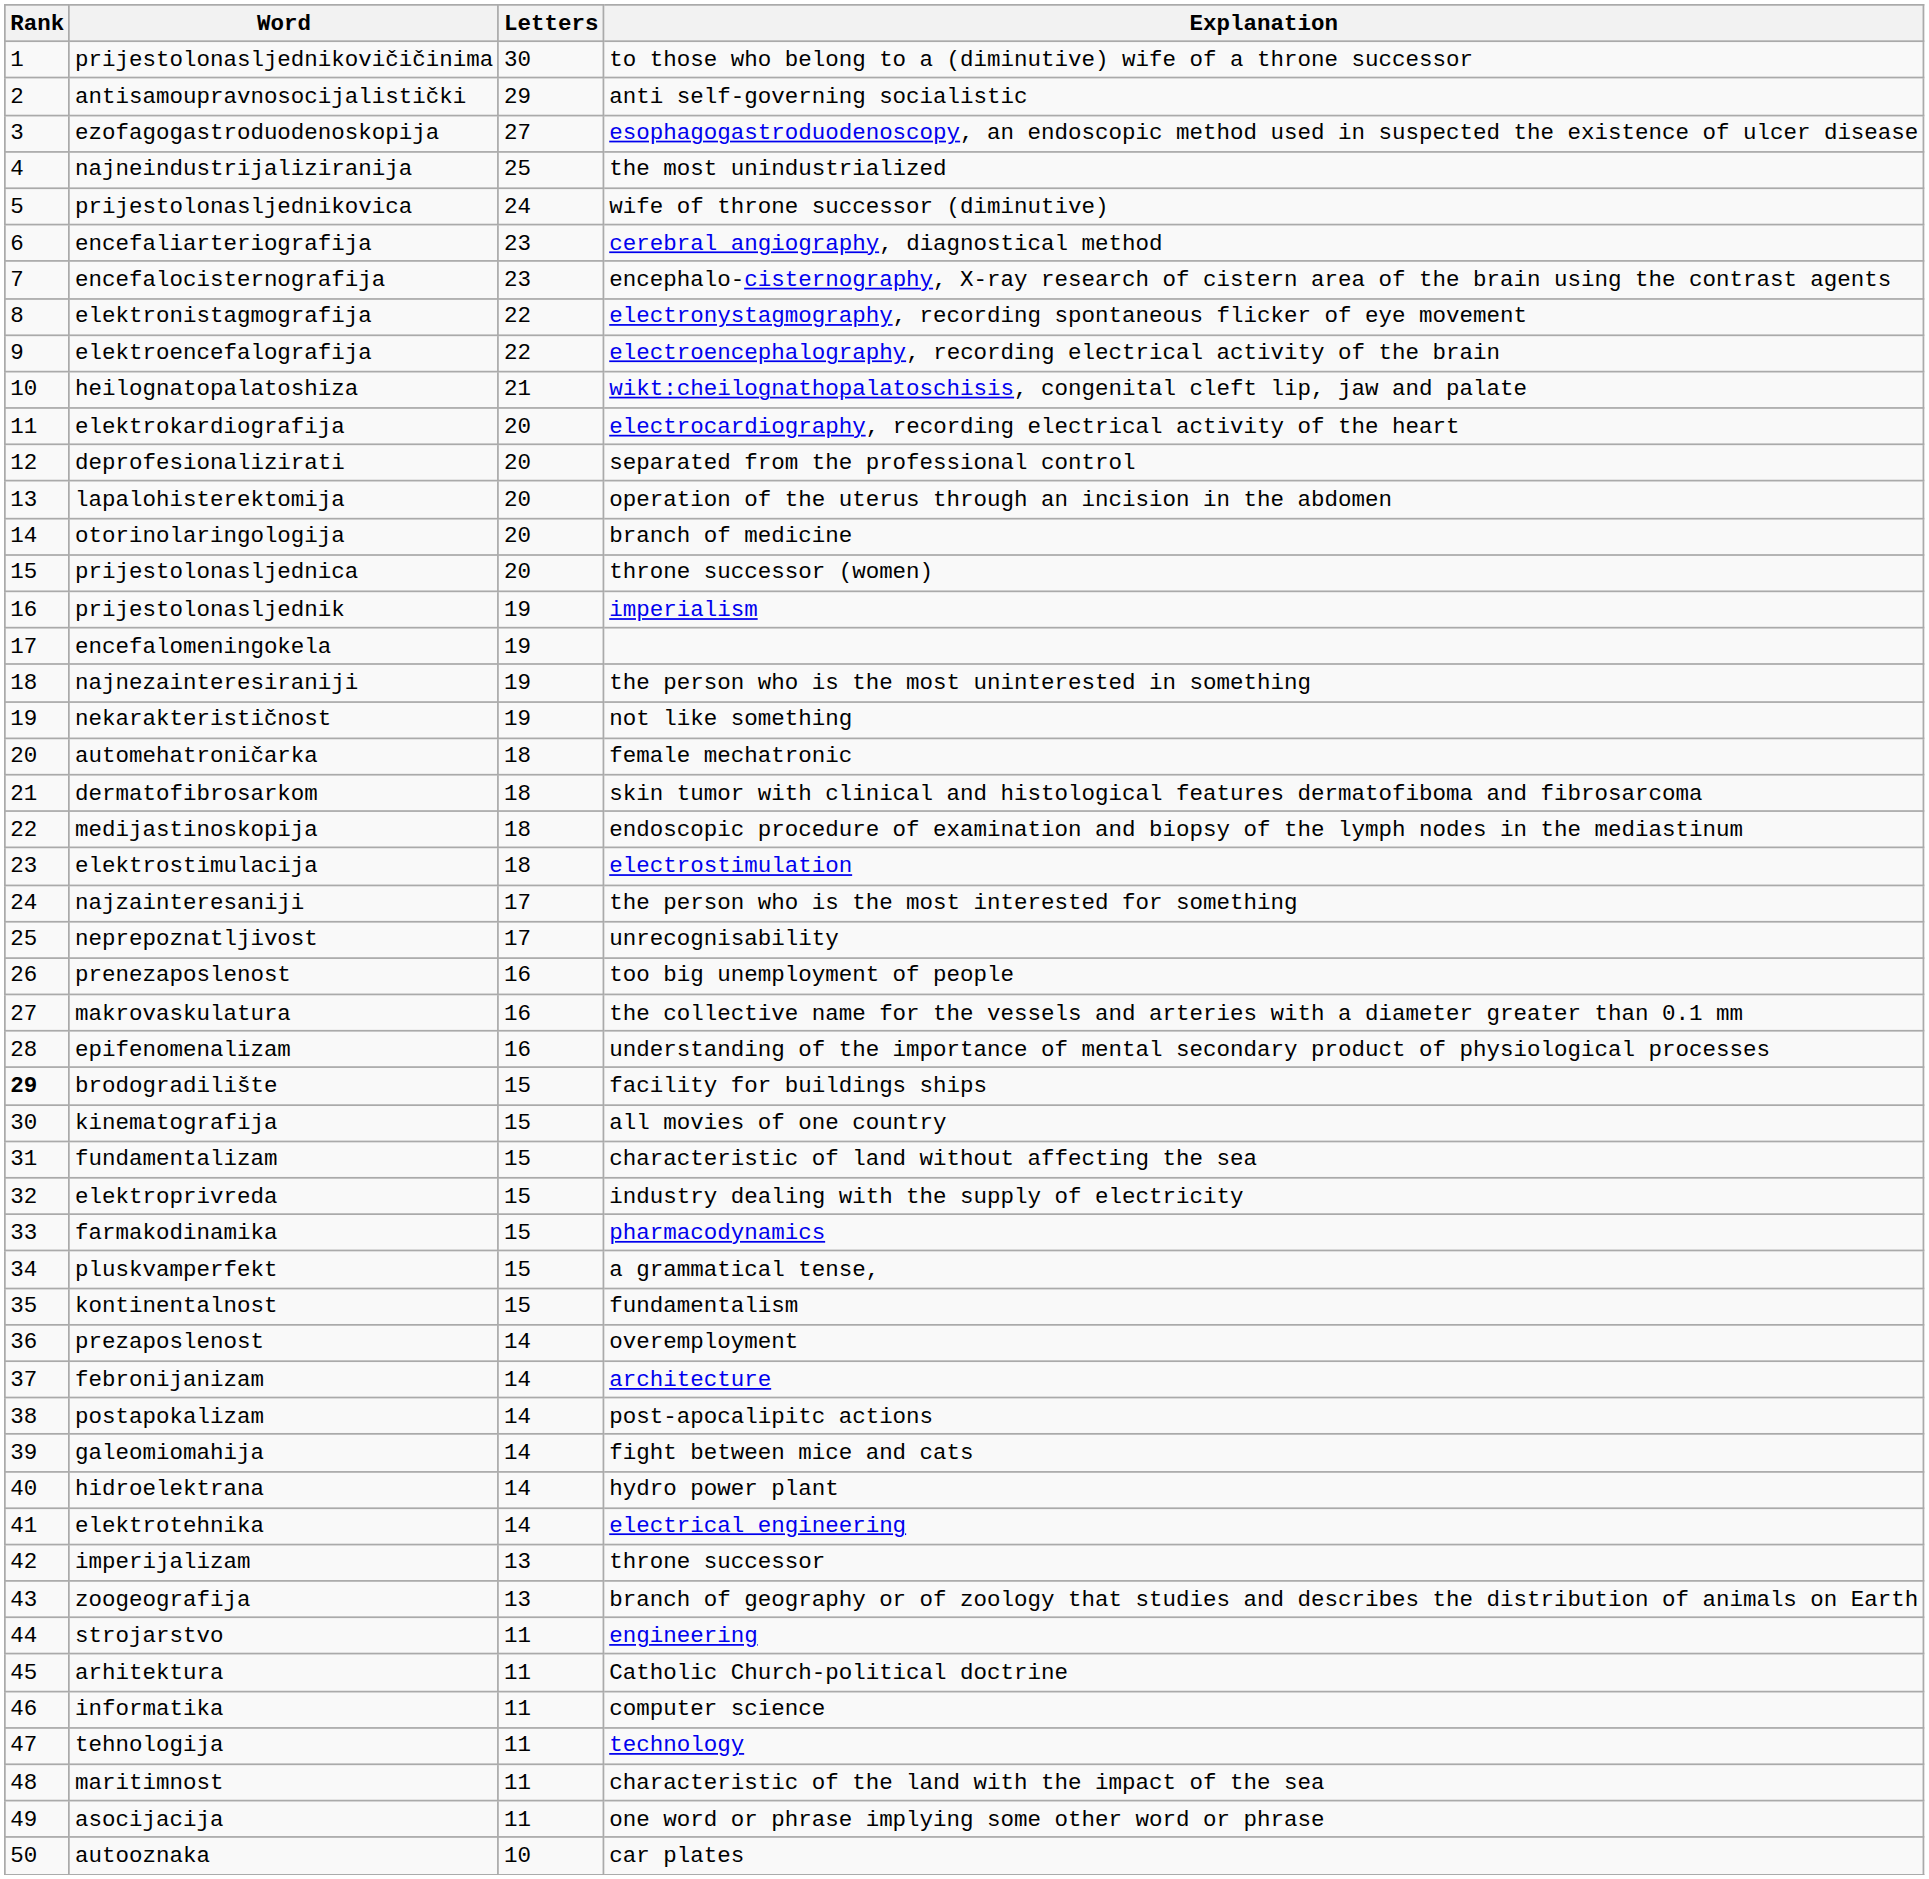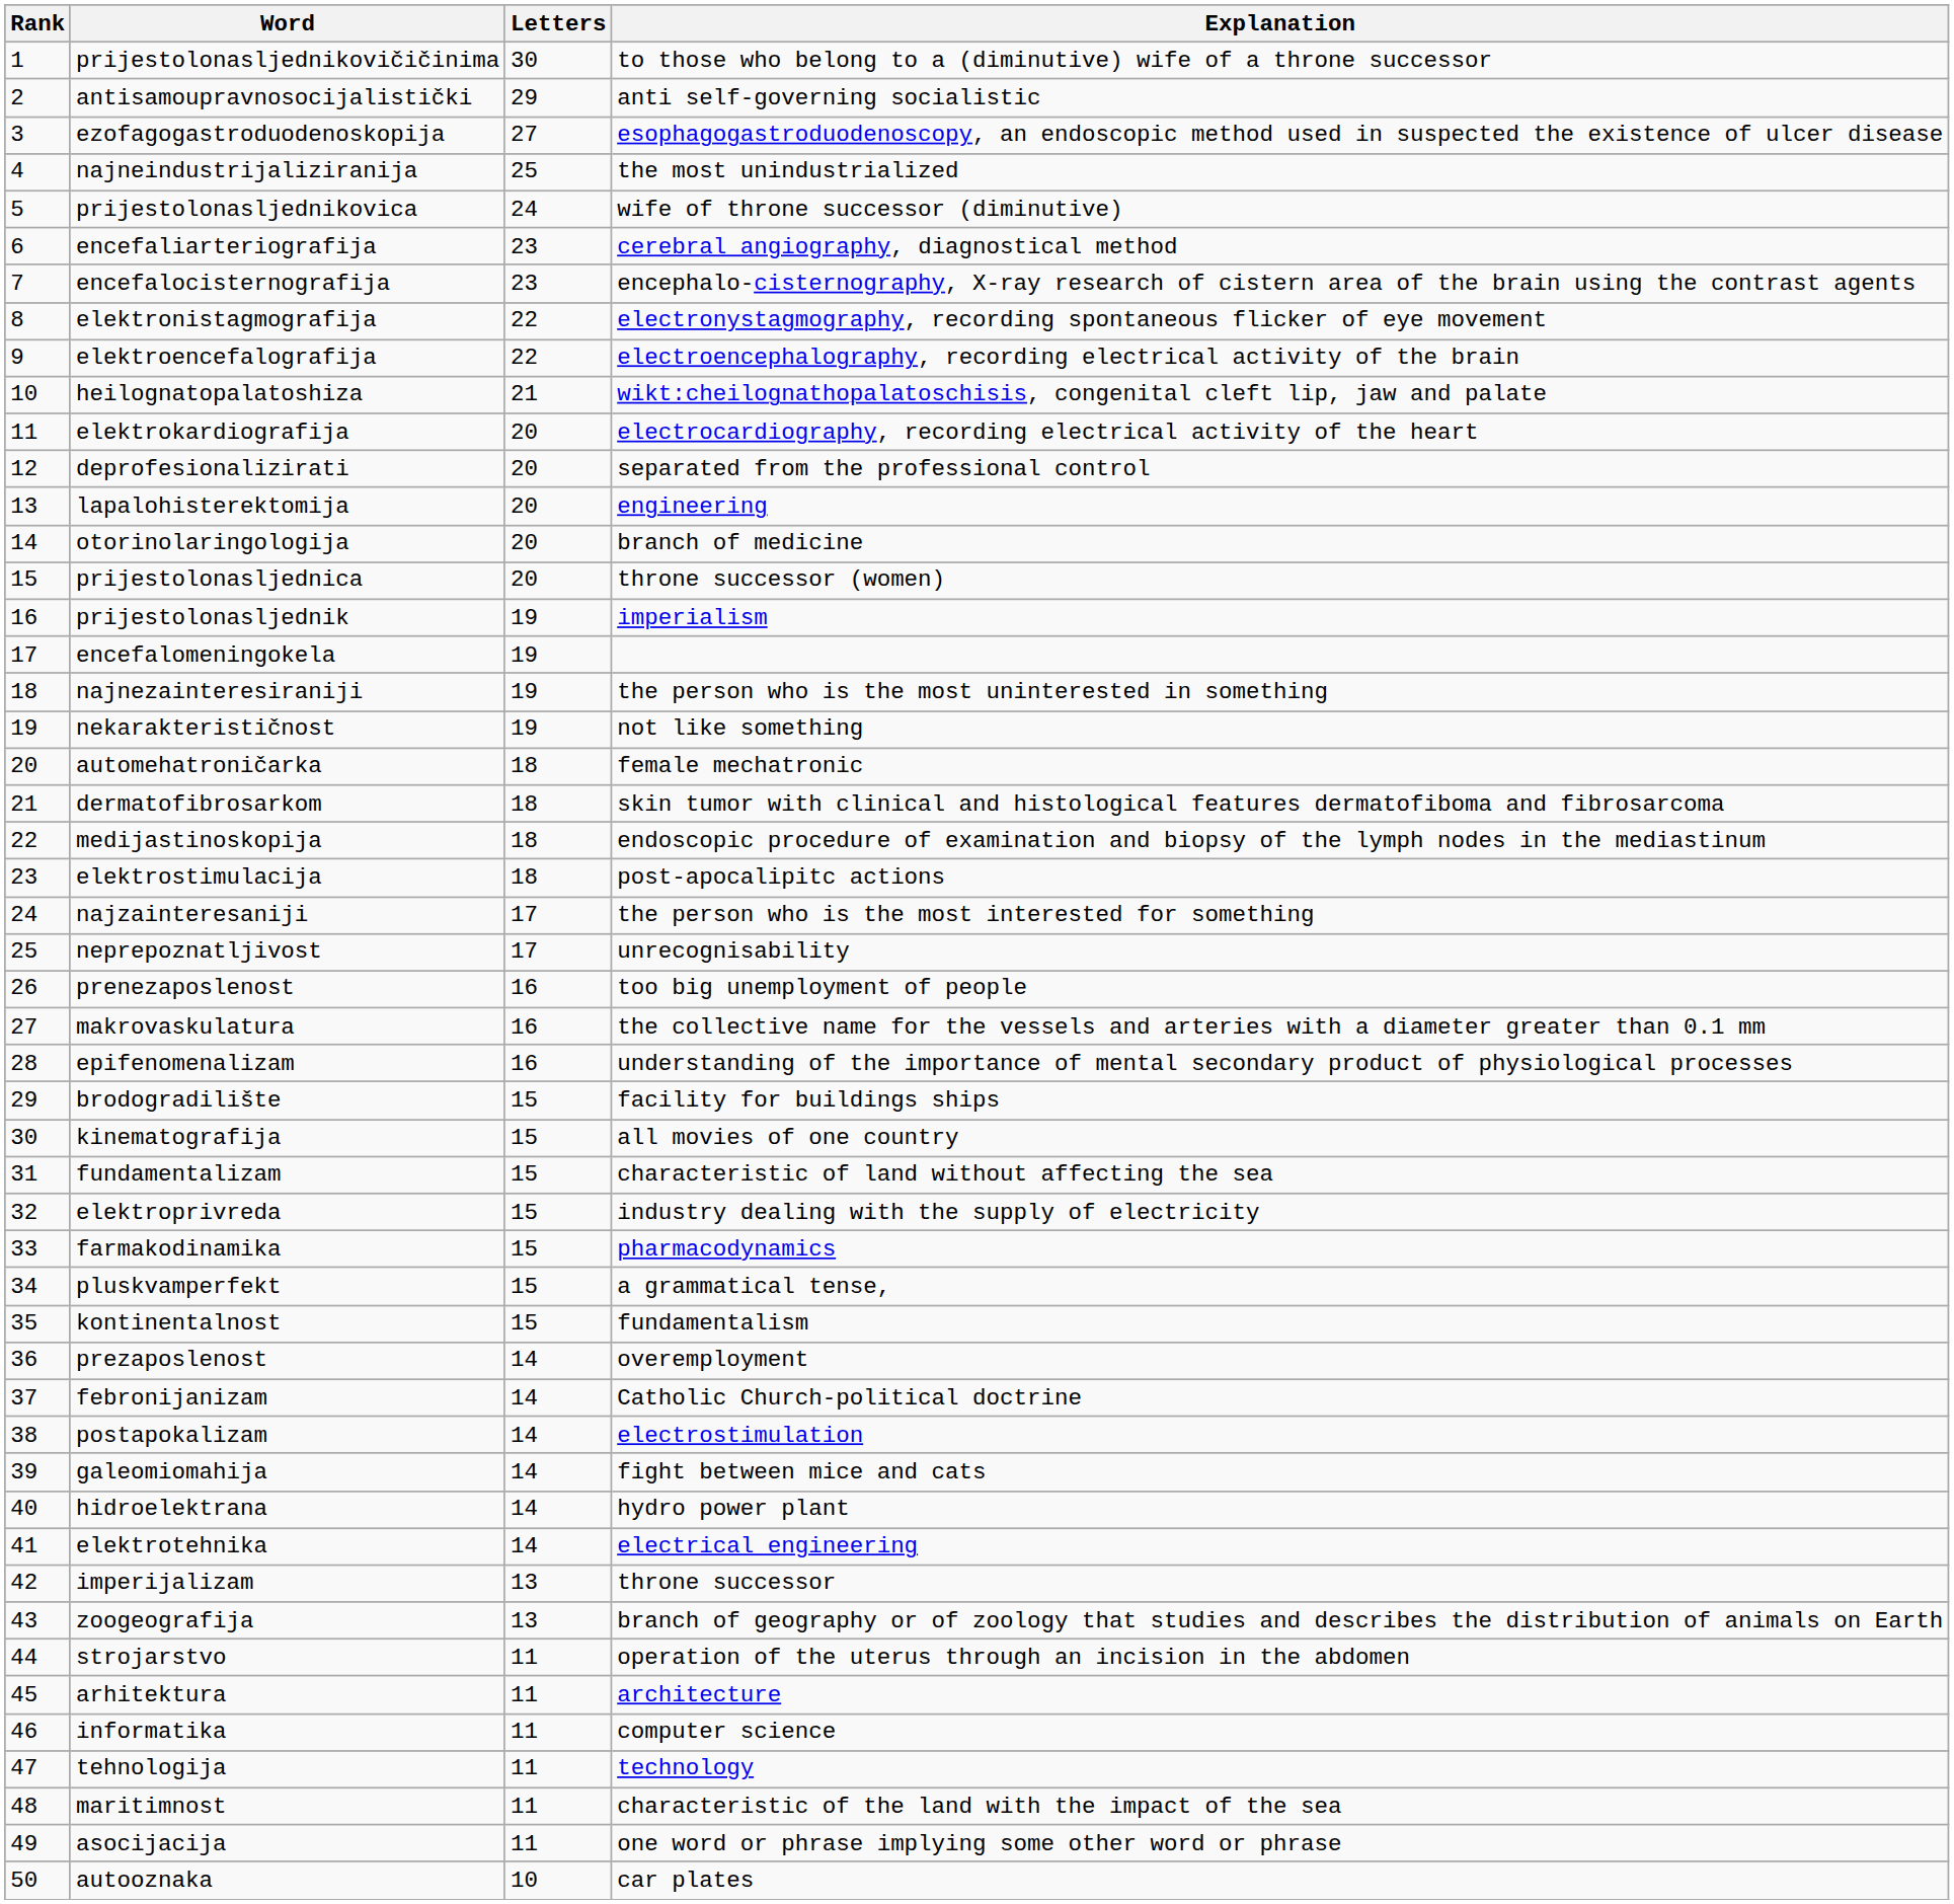 <table class="wikitable">
 <tr>
 <th>Rank</th>
 <th>Word</th>
 <th>Letters</th>
 <th>Explanation</th>
 </tr>
 <tr>
 <td>1</td>
 <td>prijestolonasljednikovičičinima</td>
 <td>30</td>
 <td>to those who belong to a (diminutive) wife of a throne successor</td>
 </tr>
 <tr>
 <td>2</td>
 <td>antisamoupravnosocijalistički</td>
 <td>29</td>
 <td>anti self-governing socialistic</td>
 </tr>
 <tr>
 <td>3</td>
 <td>ezofagogastroduodenoskopija</td>
 <td>27</td>
 <td><a href='#'>esophagogastroduodenoscopy</a>, an endoscopic method used in suspected the existence of ulcer disease</td>
 </tr>
 <tr>
 <td>4</td>
 <td>najneindustrijaliziranija</td>
 <td>25</td>
 <td>the most unindustrialized</td>
 </tr>
 <tr>
 <td>5</td>
 <td>prijestolonasljednikovica</td>
 <td>24</td>
 <td>wife of throne successor (diminutive)</td>
 </tr>
 <tr>
 <td>6</td>
 <td>encefaliarteriografija</td>
 <td>23</td>
 <td><a href='#'>cerebral angiography</a>, diagnostical method</td>
 </tr>
 <tr>
 <td>7</td>
 <td>encefalocisternografija</td>
 <td>23</td>
 <td>encephalo-<a href='#'>cisternography</a>, X-ray research of cistern area of the brain using the contrast agents</td>
 </tr>
 <tr>
 <td>8</td>
 <td>elektronistagmografija</td>
 <td>22</td>
 <td><a href='#'>electronystagmography</a>, recording spontaneous flicker of eye movement</td>
 </tr>
 <tr>
 <td>9</td>
 <td>elektroencefalografija</td>
 <td>22</td>
 <td><a href='#'>electroencephalography</a>, recording electrical activity of the brain</td>
 </tr>
 <tr>
 <td>10</td>
 <td>heilognatopalatoshiza</td>
 <td>21</td>
 <td><a href='#'>wikt:cheilognathopalatoschisis</a>, congenital cleft lip, jaw and palate</td>
 </tr>
 <tr>
 <td>11</td>
 <td>elektrokardiografija</td>
 <td>20</td>
 <td><a href='#'>electrocardiography</a>, recording electrical activity of the heart</td>
 </tr>
 <tr>
 <td>12</td>
 <td>deprofesionalizirati</td>
 <td>20</td>
 <td>separated from the professional control</td>
 </tr>
 <tr>
 <td>13</td>
 <td>lapalohisterektomija</td>
 <td>20</td>
-<td>operation of the uterus through an incision in the abdomen</td>
+<td><a href='#'>engineering</a></td>
 </tr>
 <tr>
 <td>14</td>
 <td>otorinolaringologija</td>
 <td>20</td>
 <td>branch of medicine</td>
 </tr>
 <tr>
 <td>15</td>
 <td>prijestolonasljednica</td>
 <td>20</td>
 <td>throne successor (women)</td>
 </tr>
 <tr>
 <td>16</td>
 <td>prijestolonasljednik</td>
 <td>19</td>
 <td><a href='#'>imperialism</a></td>
 </tr>
 <tr>
 <td>17</td>
 <td>encefalomeningokela</td>
 <td>19</td>
 <td></td>
 </tr>
 <tr>
 <td>18</td>
 <td>najnezainteresiraniji</td>
 <td>19</td>
 <td>the person who is the most uninterested in something</td>
 </tr>
 <tr>
 <td>19</td>
 <td>nekarakterističnost</td>
 <td>19</td>
 <td>not like something</td>
 </tr>
 <tr>
 <td>20</td>
 <td>automehatroničarka</td>
 <td>18</td>
 <td>female mechatronic</td>
 </tr>
 <tr>
 <td>21</td>
 <td>dermatofibrosarkom</td>
 <td>18</td>
 <td>skin tumor with clinical and histological features dermatofiboma and fibrosarcoma</td>
 </tr>
 <tr>
 <td>22</td>
 <td>medijastinoskopija</td>
 <td>18</td>
 <td>endoscopic procedure of examination and biopsy of the lymph nodes in the mediastinum</td>
 </tr>
 <tr>
 <td>23</td>
 <td>elektrostimulacija</td>
 <td>18</td>
-<td><a href='#'>electrostimulation</a></td>
+<td>post-apocalipitc actions</td>
 </tr>
 <tr>
 <td>24</td>
 <td>najzainteresaniji</td>
 <td>17</td>
 <td>the person who is the most interested for something</td>
 </tr>
 <tr>
 <td>25</td>
 <td>neprepoznatljivost</td>
 <td>17</td>
 <td>unrecognisability</td>
 </tr>
 <tr>
 <td>26</td>
 <td>prenezaposlenost</td>
 <td>16</td>
 <td>too big unemployment of people</td>
 </tr>
 <tr>
 <td>27</td>
 <td>makrovaskulatura</td>
 <td>16</td>
 <td>the collective name for the vessels and arteries with a diameter greater than 0.1 mm</td>
 </tr>
 <tr>
 <td>28</td>
 <td>epifenomenalizam</td>
 <td>16</td>
 <td>understanding of the importance of mental secondary product of physiological processes</td>
 </tr>
 <tr>
-<td><strong>29</strong></td>
+<td>29</td>
 <td>brodogradilište</td>
 <td>15</td>
 <td>facility for buildings ships</td>
 </tr>
 <tr>
 <td>30</td>
 <td>kinematografija</td>
 <td>15</td>
 <td>all movies of one country</td>
 </tr>
 <tr>
 <td>31</td>
 <td>fundamentalizam</td>
 <td>15</td>
 <td>characteristic of land without affecting the sea</td>
 </tr>
 <tr>
 <td>32</td>
 <td>elektroprivreda</td>
 <td>15</td>
 <td>industry dealing with the supply of electricity</td>
 </tr>
 <tr>
 <td>33</td>
 <td>farmakodinamika</td>
 <td>15</td>
 <td><a href='#'>pharmacodynamics</a></td>
 </tr>
 <tr>
 <td>34</td>
 <td>pluskvamperfekt</td>
 <td>15</td>
 <td>a grammatical tense,</td>
 </tr>
 <tr>
 <td>35</td>
 <td>kontinentalnost</td>
 <td>15</td>
 <td>fundamentalism</td>
 </tr>
 <tr>
 <td>36</td>
 <td>prezaposlenost</td>
 <td>14</td>
 <td>overemployment</td>
 </tr>
 <tr>
 <td>37</td>
 <td>febronijanizam</td>
 <td>14</td>
-<td><a href='#'>architecture</a></td>
+<td>Catholic Church-political doctrine</td>
 </tr>
 <tr>
 <td>38</td>
 <td>postapokalizam</td>
 <td>14</td>
-<td>post-apocalipitc actions</td>
+<td><a href='#'>electrostimulation</a></td>
 </tr>
 <tr>
 <td>39</td>
 <td>galeomiomahija</td>
 <td>14</td>
 <td>fight between mice and cats</td>
 </tr>
 <tr>
 <td>40</td>
 <td>hidroelektrana</td>
 <td>14</td>
 <td>hydro power plant</td>
 </tr>
 <tr>
 <td>41</td>
 <td>elektrotehnika</td>
 <td>14</td>
 <td><a href='#'>electrical engineering</a></td>
 </tr>
 <tr>
 <td>42</td>
 <td>imperijalizam</td>
 <td>13</td>
 <td>throne successor</td>
 </tr>
 <tr>
 <td>43</td>
 <td>zoogeografija</td>
 <td>13</td>
 <td>branch of geography or of zoology that studies and describes the distribution of animals on Earth</td>
 </tr>
 <tr>
 <td>44</td>
 <td>strojarstvo</td>
 <td>11</td>
-<td><a href='#'>engineering</a></td>
+<td>operation of the uterus through an incision in the abdomen</td>
 </tr>
 <tr>
 <td>45</td>
 <td>arhitektura</td>
 <td>11</td>
-<td>Catholic Church-political doctrine</td>
+<td><a href='#'>architecture</a></td>
 </tr>
 <tr>
 <td>46</td>
 <td>informatika</td>
 <td>11</td>
 <td>computer science</td>
 </tr>
 <tr>
 <td>47</td>
 <td>tehnologija</td>
 <td>11</td>
 <td><a href='#'>technology</a></td>
 </tr>
 <tr>
 <td>48</td>
 <td>maritimnost</td>
 <td>11</td>
 <td>characteristic of the land with the impact of the sea</td>
 </tr>
 <tr>
 <td>49</td>
 <td>asocijacija</td>
 <td>11</td>
 <td>one word or phrase implying some other word or phrase</td>
 </tr>
 <tr>
 <td>50</td>
 <td>autooznaka</td>
 <td>10</td>
 <td>car plates</td>
 </tr>
 <tr>
 </tr>
 </table>
